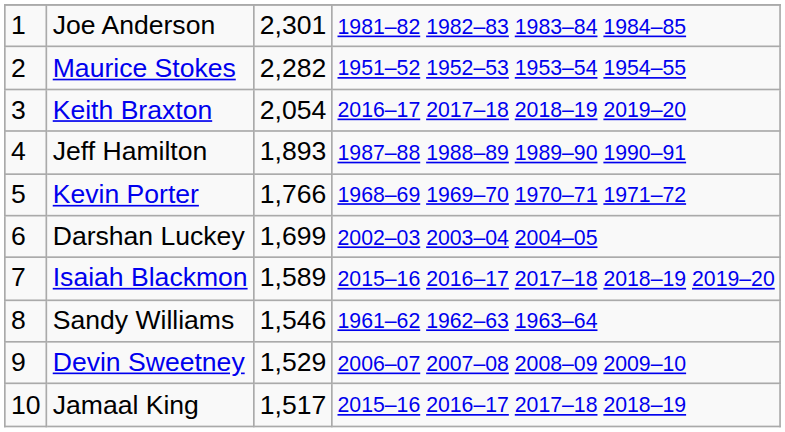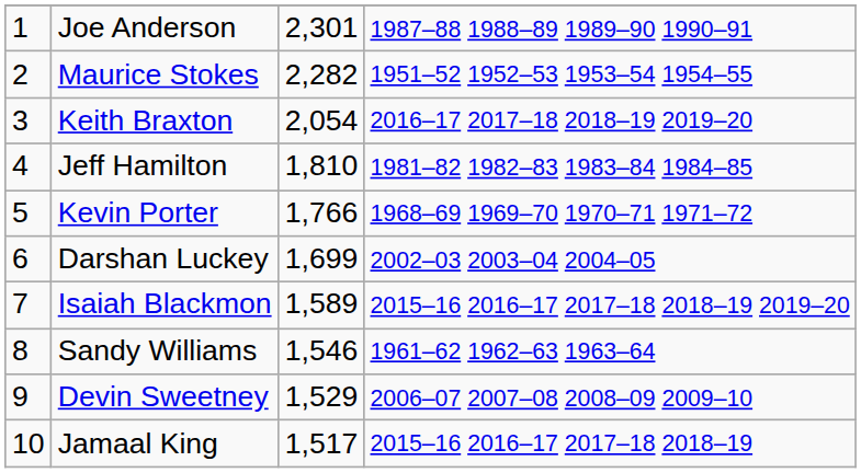 <table class="wikitable">
 <tr>
 </tr>
 <tr>
 <td>1</td>
 <td>Joe Anderson</td>
 <td>2,301</td>
-<td style="font-size:80%;"><a href='#'>1981–82</a> <a href='#'>1982–83</a> <a href='#'>1983–84</a> <a href='#'>1984–85</a></td>
+<td style="font-size:80%;"><a href='#'>1987–88</a> <a href='#'>1988–89</a> <a href='#'>1989–90</a> <a href='#'>1990–91</a></td>
 </tr>
 <tr>
 <td>2</td>
 <td><a href='#'>Maurice Stokes</a></td>
 <td>2,282</td>
 <td style="font-size:80%;"><a href='#'>1951–52</a> <a href='#'>1952–53</a> <a href='#'>1953–54</a> <a href='#'>1954–55</a></td>
 </tr>
 <tr>
 <td>3</td>
 <td><a href='#'>Keith Braxton</a></td>
 <td>2,054</td>
 <td style="font-size:80%;"><a href='#'>2016–17</a> <a href='#'>2017–18</a> <a href='#'>2018–19</a> <a href='#'>2019–20</a></td>
 </tr>
 <tr>
 <td>4</td>
 <td>Jeff Hamilton</td>
-<td>1,893</td>
-<td style="font-size:80%;"><a href='#'>1987–88</a> <a href='#'>1988–89</a> <a href='#'>1989–90</a> <a href='#'>1990–91</a></td>
+<td>1,810</td>
+<td style="font-size:80%;"><a href='#'>1981–82</a> <a href='#'>1982–83</a> <a href='#'>1983–84</a> <a href='#'>1984–85</a></td>
 </tr>
 <tr>
 <td>5</td>
 <td><a href='#'>Kevin Porter</a></td>
 <td>1,766</td>
 <td style="font-size:80%;"><a href='#'>1968–69</a> <a href='#'>1969–70</a> <a href='#'>1970–71</a> <a href='#'>1971–72</a></td>
 </tr>
 <tr>
 <td>6</td>
 <td>Darshan Luckey</td>
 <td>1,699</td>
 <td style="font-size:80%;"><a href='#'>2002–03</a> <a href='#'>2003–04</a> <a href='#'>2004–05</a></td>
 </tr>
 <tr>
 <td>7</td>
 <td><a href='#'>Isaiah Blackmon</a></td>
 <td>1,589</td>
 <td style="font-size:80%;"><a href='#'>2015–16</a> <a href='#'>2016–17</a> <a href='#'>2017–18</a> <a href='#'>2018–19</a> <a href='#'>2019–20</a></td>
 </tr>
 <tr>
 <td>8</td>
 <td>Sandy Williams</td>
 <td>1,546</td>
 <td style="font-size:80%;"><a href='#'>1961–62</a> <a href='#'>1962–63</a> <a href='#'>1963–64</a></td>
 </tr>
 <tr>
 <td>9</td>
 <td><a href='#'>Devin Sweetney</a></td>
 <td>1,529</td>
 <td style="font-size:80%;"><a href='#'>2006–07</a> <a href='#'>2007–08</a> <a href='#'>2008–09</a> <a href='#'>2009–10</a></td>
 </tr>
 <tr>
 <td>10</td>
 <td>Jamaal King</td>
 <td>1,517</td>
 <td style="font-size:80%;"><a href='#'>2015–16</a> <a href='#'>2016–17</a> <a href='#'>2017–18</a> <a href='#'>2018–19</a></td>
 </tr>
 </table>
